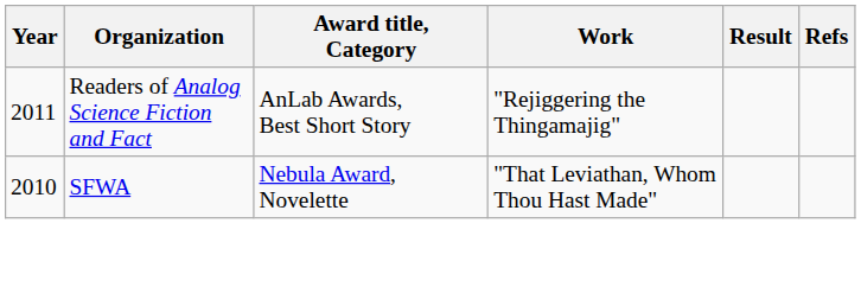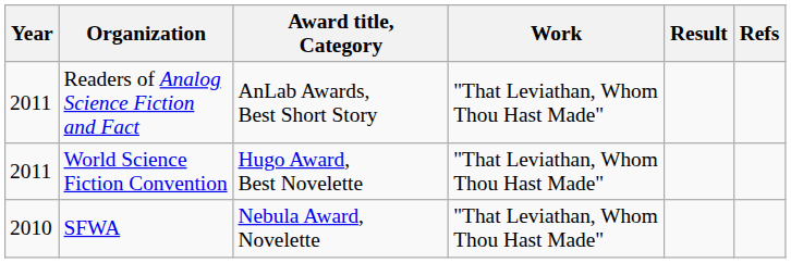 <table class="wikitable" style="width:95%;" cellpadding="5">
 <tr>
 <th scope="col" style="width:30px;">Year</th>
 <th scope="col" style="width:120px;">Organization</th>
 <th scope="col" style="width:150px;">Award title,<br>Category</th>
 <th scope="col" style="width:150px;">Work</th>
 <th scope="col" style="width:10px;">Result</th>
 <th scope="col" style="width:10px;">Refs<br></th>
 </tr>
 <tr>
 <td>2011</td>
 <td>Readers of <em><a href='#'>Analog Science Fiction and Fact</a></em></td>
 <td>AnLab Awards,<br>Best Short Story</td>
-<td>"Rejiggering the Thingamajig"</td>
+<td>"That Leviathan, Whom Thou Hast Made"</td>
+<td></td>
+<td></td>
+</tr>
+<tr>
+<td>2011</td>
+<td><a href='#'>World Science Fiction Convention</a></td>
+<td><a href='#'>Hugo Award</a>,<br>Best Novelette</td>
+<td>"That Leviathan, Whom Thou Hast Made"</td>
 <td></td>
 <td></td>
 </tr>
 <tr>
 <td>2010</td>
 <td><a href='#'>SFWA</a></td>
 <td><a href='#'>Nebula Award</a>,<br>Novelette</td>
 <td>"That Leviathan, Whom Thou Hast Made"</td>
 <td></td>
 <td></td>
 </tr>
 </table>
